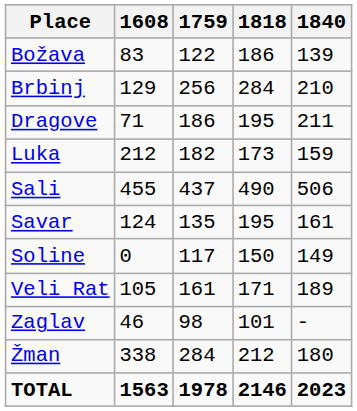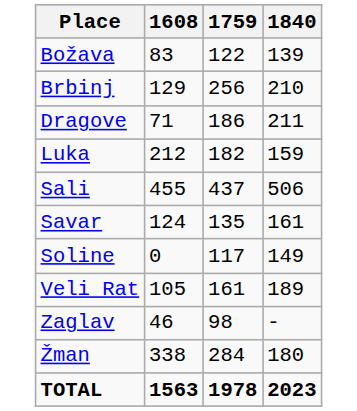 <table class="wikitable" style="margin: 1em auto 1em auto">
 <tr>
 <th>Place</th>
 <th>1608</th>
 <th>1759</th>
-<th>1818</th>
 <th>1840</th>
 </tr>
 <tr>
 <td><a href='#'>Božava</a></td>
 <td>83</td>
 <td>122</td>
-<td>186</td>
 <td>139</td>
 </tr>
 <tr>
 <td><a href='#'>Brbinj</a></td>
 <td>129</td>
 <td>256</td>
-<td>284</td>
 <td>210</td>
 </tr>
 <tr>
 <td><a href='#'>Dragove</a></td>
 <td>71</td>
 <td>186</td>
-<td>195</td>
 <td>211</td>
 </tr>
 <tr>
 <td><a href='#'>Luka</a></td>
 <td>212</td>
 <td>182</td>
-<td>173</td>
 <td>159</td>
 </tr>
 <tr>
 <td><a href='#'>Sali</a></td>
 <td>455</td>
 <td>437</td>
-<td>490</td>
 <td>506</td>
 </tr>
 <tr>
 <td><a href='#'>Savar</a></td>
 <td>124</td>
 <td>135</td>
-<td>195</td>
 <td>161</td>
 </tr>
 <tr>
 <td><a href='#'>Soline</a></td>
 <td>0</td>
 <td>117</td>
-<td>150</td>
 <td>149</td>
 </tr>
 <tr>
 <td><a href='#'>Veli Rat</a></td>
 <td>105</td>
 <td>161</td>
-<td>171</td>
 <td>189</td>
 </tr>
 <tr>
 <td><a href='#'>Zaglav</a></td>
 <td>46</td>
 <td>98</td>
-<td>101</td>
 <td>-</td>
 </tr>
 <tr>
 <td><a href='#'>Žman</a></td>
 <td>338</td>
 <td>284</td>
-<td>212</td>
 <td>180</td>
 </tr>
 <tr>
 <td><strong>TOTAL</strong></td>
 <td><strong>1563</strong></td>
 <td><strong>1978</strong></td>
-<td><strong>2146</strong></td>
 <td><strong>2023</strong></td>
 </tr>
 </table>
